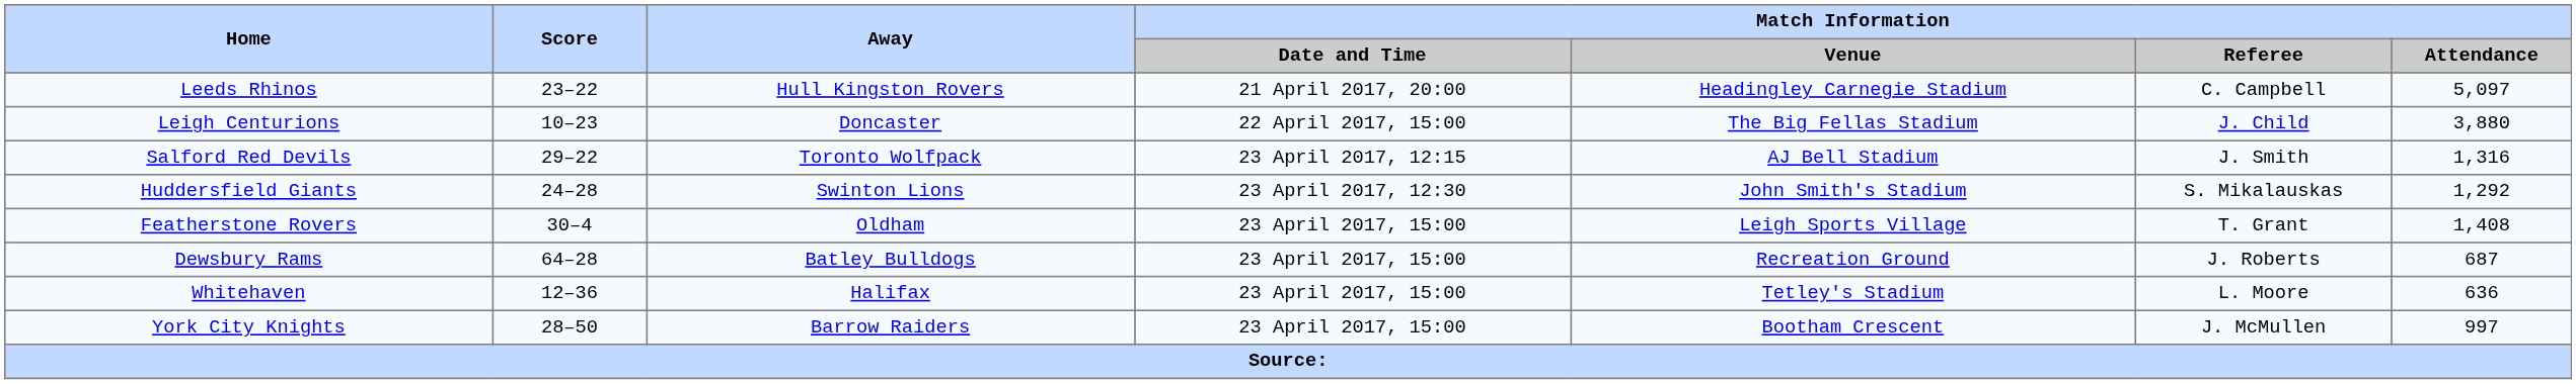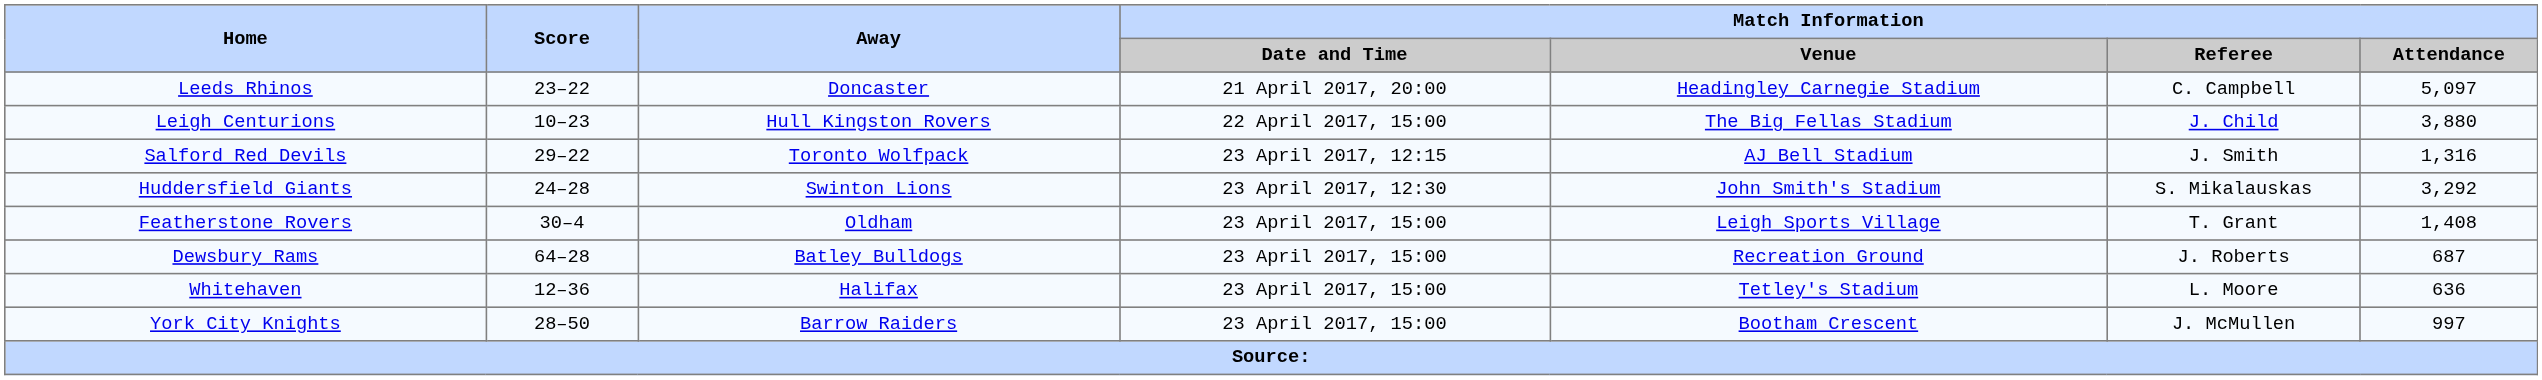 <table border=1 style="border-collapse:collapse; font-size:90%; text-align:center;" cellpadding=3 cellspacing=0 width=100%>
 <tr bgcolor=#C1D8FF>
 <th rowspan=2 width=19%>Home</th>
 <th rowspan=2 width=6%>Score</th>
 <th rowspan=2 width=19%>Away</th>
 <th colspan=6>Match Information</th>
 </tr>
 <tr bgcolor=#CCCCCC>
 <th width=17%>Date and Time</th>
 <th width=22%>Venue</th>
 <th width=10%>Referee</th>
 <th width=7%>Attendance</th>
 </tr>
 <tr bgcolor=#F5FAFF>
 <td> <a href='#'>Leeds Rhinos</a></td>
 <td>23–22</td>
-<td> <a href='#'>Hull Kingston Rovers</a></td>
+<td> <a href='#'>Doncaster</a></td>
 <td>21 April 2017, 20:00</td>
 <td><a href='#'>Headingley Carnegie Stadium</a></td>
 <td>C. Campbell</td>
 <td>5,097</td>
 </tr>
 <tr bgcolor=#F5FAFF>
 <td> <a href='#'>Leigh Centurions</a></td>
 <td>10–23</td>
-<td> <a href='#'>Doncaster</a></td>
+<td> <a href='#'>Hull Kingston Rovers</a></td>
 <td>22 April 2017, 15:00</td>
 <td><a href='#'>The Big Fellas Stadium</a></td>
 <td><a href='#'>J. Child</a></td>
 <td>3,880</td>
 </tr>
 <tr bgcolor=#F5FAFF>
 <td> <a href='#'>Salford Red Devils</a></td>
 <td>29–22</td>
 <td> <a href='#'>Toronto Wolfpack</a></td>
 <td>23 April 2017, 12:15</td>
 <td><a href='#'>AJ Bell Stadium</a></td>
 <td>J. Smith</td>
 <td>1,316</td>
 </tr>
 <tr bgcolor=#F5FAFF>
 <td> <a href='#'>Huddersfield Giants</a></td>
 <td>24–28</td>
 <td> <a href='#'>Swinton Lions</a></td>
 <td>23 April 2017, 12:30</td>
 <td><a href='#'>John Smith's Stadium</a></td>
 <td>S. Mikalauskas</td>
-<td>1,292</td>
+<td>3,292</td>
 </tr>
 <tr bgcolor=#F5FAFF>
 <td> <a href='#'>Featherstone Rovers</a></td>
 <td>30–4</td>
 <td> <a href='#'>Oldham</a></td>
 <td>23 April 2017, 15:00</td>
 <td><a href='#'>Leigh Sports Village</a></td>
 <td>T. Grant</td>
 <td>1,408</td>
 </tr>
 <tr bgcolor=#F5FAFF>
 <td> <a href='#'>Dewsbury Rams</a></td>
 <td>64–28</td>
 <td> <a href='#'>Batley Bulldogs</a></td>
 <td>23 April 2017, 15:00</td>
 <td><a href='#'>Recreation Ground</a></td>
 <td>J. Roberts</td>
 <td>687</td>
 </tr>
 <tr bgcolor=#F5FAFF>
 <td> <a href='#'>Whitehaven</a></td>
 <td>12–36</td>
 <td> <a href='#'>Halifax</a></td>
 <td>23 April 2017, 15:00</td>
 <td><a href='#'>Tetley's Stadium</a></td>
 <td>L. Moore</td>
 <td>636</td>
 </tr>
 <tr bgcolor=#F5FAFF>
 <td> <a href='#'>York City Knights</a></td>
 <td>28–50</td>
 <td> <a href='#'>Barrow Raiders</a></td>
 <td>23 April 2017, 15:00</td>
 <td><a href='#'>Bootham Crescent</a></td>
 <td>J. McMullen</td>
 <td>997</td>
 </tr>
 <tr style="background:#c1d8ff;">
 <th colspan=12>Source:</th>
 </tr>
 </table>
